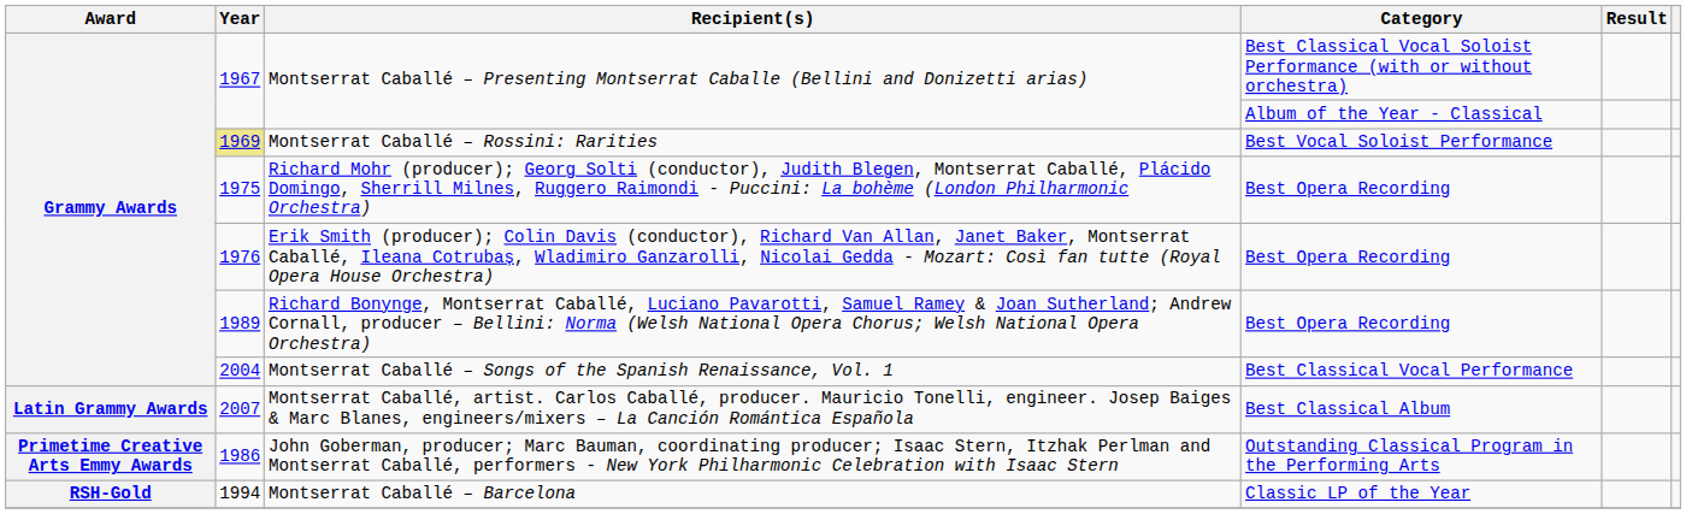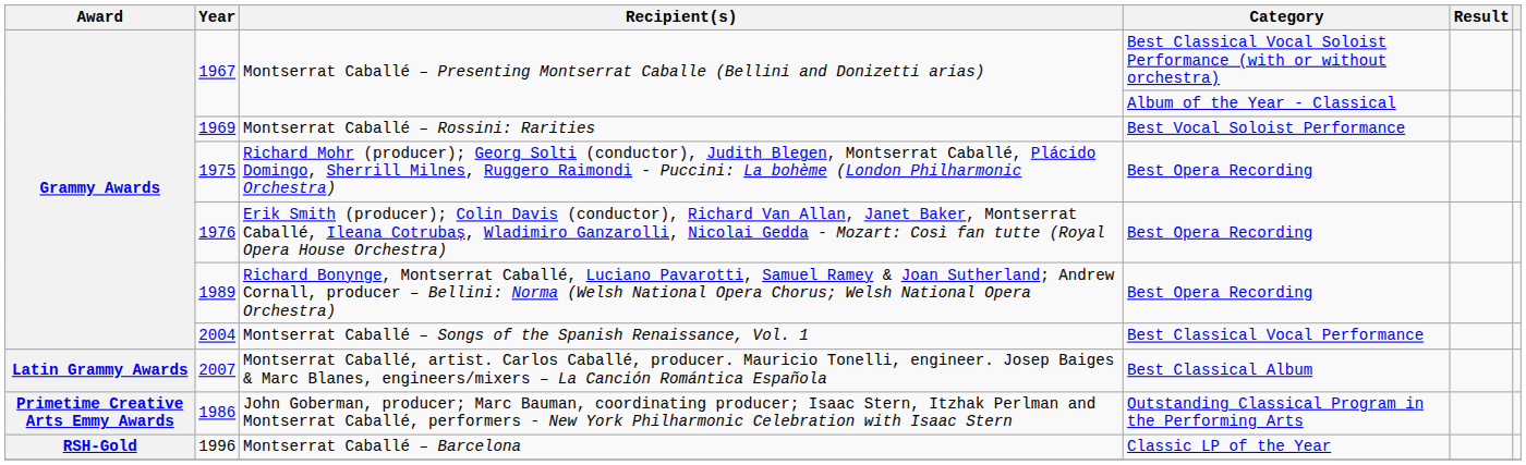 <table class="wikitable sortable plainrowheaders" style="width: 101%;">
 <tr>
 <th scope="col">Award</th>
 <th scope="col">Year</th>
 <th scope="col">Recipient(s)</th>
 <th scope="col">Category</th>
 <th scope="col">Result</th>
 <th scope="col" class="unsortable"></th>
 </tr>
 <tr>
 <th rowspan="7" scope="row"><a href='#'>Grammy Awards</a></th>
 <td rowspan="2"><a href='#'>1967</a></td>
 <td rowspan="2">Montserrat Caballé – <em>Presenting Montserrat Caballe (Bellini and Donizetti arias)</em></td>
 <td><a href='#'>Best Classical Vocal Soloist Performance (with or without orchestra)</a></td>
 <td></td>
 <td style="text-align:center;"></td>
 </tr>
 <tr>
 <td><a href='#'>Album of the Year - Classical</a></td>
 <td></td>
 <td style="text-align:center;"></td>
 </tr>
 <tr>
-<td style="background: khaki;"><a href='#'>1969</a></td>
+<td><a href='#'>1969</a></td>
 <td>Montserrat Caballé – <em>Rossini: Rarities</em></td>
 <td><a href='#'>Best Vocal Soloist Performance</a></td>
 <td></td>
 <td style="text-align:center;"></td>
 </tr>
 <tr>
 <td><a href='#'>1975</a></td>
 <td><a href='#'>Richard Mohr</a> (producer); <a href='#'>Georg Solti</a> (conductor), <a href='#'>Judith Blegen</a>, Montserrat Caballé, <a href='#'>Plácido Domingo</a>, <a href='#'>Sherrill Milnes</a>, <a href='#'>Ruggero Raimondi</a> - <em>Puccini: <a href='#'>La bohème</a> (<a href='#'>London Philharmonic Orchestra</a>)</em></td>
 <td><a href='#'>Best Opera Recording</a></td>
 <td></td>
 <td style="text-align:center;"></td>
 </tr>
 <tr>
 <td><a href='#'>1976</a></td>
 <td><a href='#'>Erik Smith</a> (producer); <a href='#'>Colin Davis</a> (conductor), <a href='#'>Richard Van Allan</a>, <a href='#'>Janet Baker</a>, Montserrat Caballé, <a href='#'>Ileana Cotrubaș</a>, <a href='#'>Wladimiro Ganzarolli</a>, <a href='#'>Nicolai Gedda</a> - <em>Mozart: Così fan tutte (Royal Opera House Orchestra)</em></td>
 <td><a href='#'>Best Opera Recording</a></td>
 <td></td>
 <td style="text-align:center;"></td>
 </tr>
 <tr>
 <td><a href='#'>1989</a></td>
 <td><a href='#'>Richard Bonynge</a>, Montserrat Caballé, <a href='#'>Luciano Pavarotti</a>, <a href='#'>Samuel Ramey</a> & <a href='#'>Joan Sutherland</a>; Andrew Cornall, producer – <em>Bellini: <a href='#'>Norma</a> (Welsh National Opera Chorus; Welsh National Opera Orchestra)</em></td>
 <td><a href='#'>Best Opera Recording</a></td>
 <td></td>
 <td style="text-align:center;"></td>
 </tr>
 <tr>
 <td><a href='#'>2004</a></td>
 <td>Montserrat Caballé – <em>Songs of the Spanish Renaissance, Vol. 1</em></td>
 <td><a href='#'>Best Classical Vocal Performance</a></td>
 <td></td>
 <td style="text-align:center;"></td>
 </tr>
 <tr>
 <th scope="row"><a href='#'>Latin Grammy Awards</a></th>
 <td><a href='#'>2007</a></td>
 <td>Montserrat Caballé, artist. Carlos Caballé, producer. Mauricio Tonelli, engineer. Josep Baiges & Marc Blanes, engineers/mixers – <em>La Canción Romántica Española</em></td>
 <td><a href='#'>Best Classical Album</a></td>
 <td></td>
 <td style="text-align:center;"></td>
 </tr>
 <tr>
 <th scope="row"><a href='#'>Primetime Creative Arts Emmy Awards</a></th>
 <td><a href='#'>1986</a></td>
 <td>John Goberman, producer; Marc Bauman, coordinating producer; Isaac Stern, Itzhak Perlman and Montserrat Caballé, performers - <em>New York Philharmonic Celebration with Isaac Stern</em></td>
 <td><a href='#'>Outstanding Classical Program in the Performing Arts</a></td>
 <td></td>
 <td style="text-align:center;"></td>
 </tr>
 <tr>
 <th scope="row"><a href='#'>RSH-Gold</a></th>
-<td>1994</td>
+<td>1996</td>
 <td>Montserrat Caballé – <em>Barcelona</em></td>
 <td><a href='#'>Classic LP of the Year</a></td>
 <td></td>
 <td style="text-align:center;"></td>
 </tr>
 <tr>
 </tr>
 </table>
